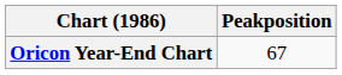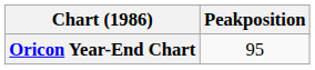 <table class="wikitable plainrowheaders" style="text-align:center;">
 <tr>
 <th>Chart (1986)</th>
 <th>Peakposition</th>
 </tr>
 <tr>
 <th scope="row"><a href='#'>Oricon</a> Year-End Chart</th>
-<td>67</td>
+<td>95</td>
 </tr>
 </table>
